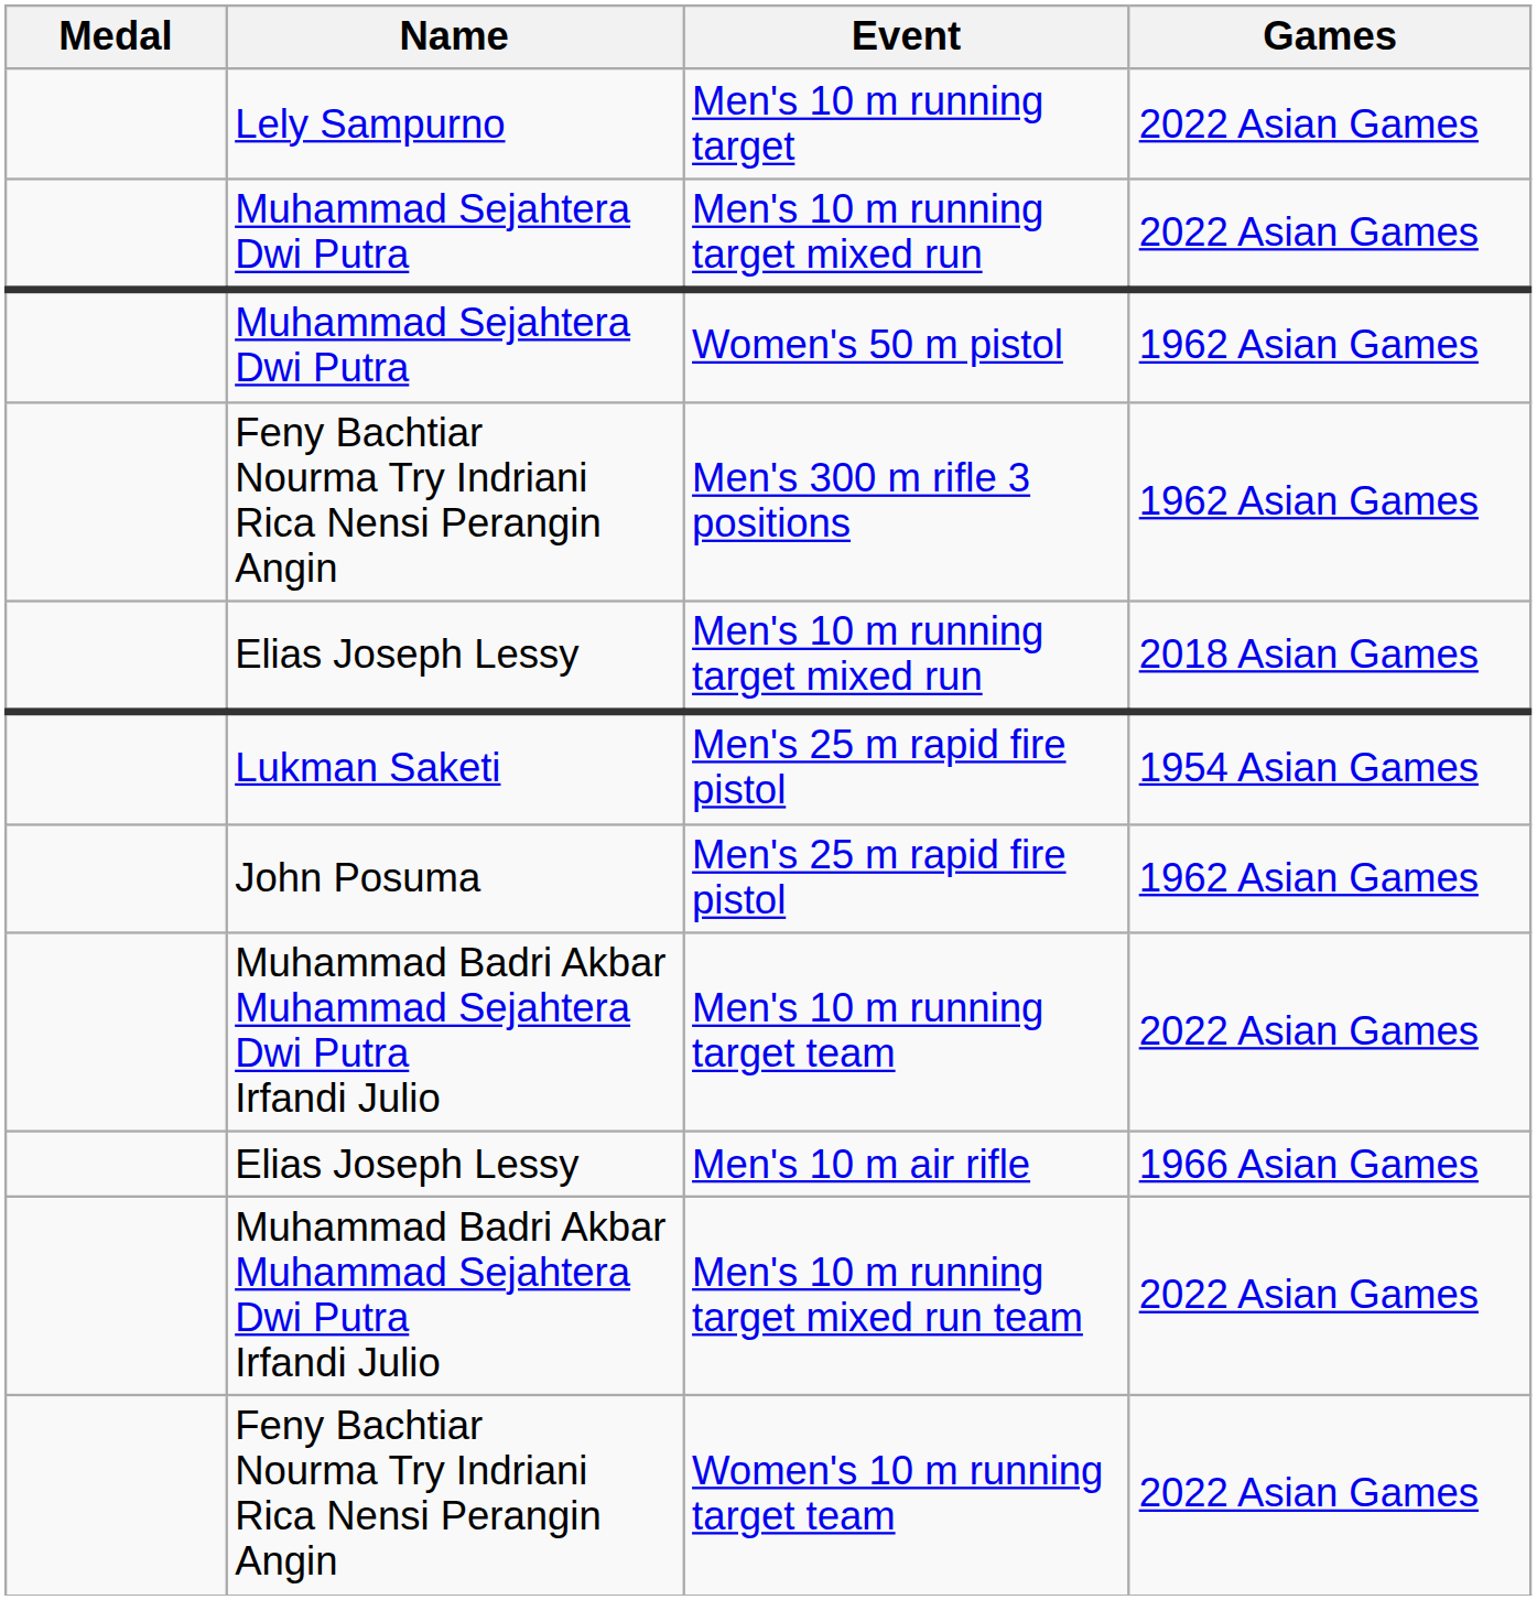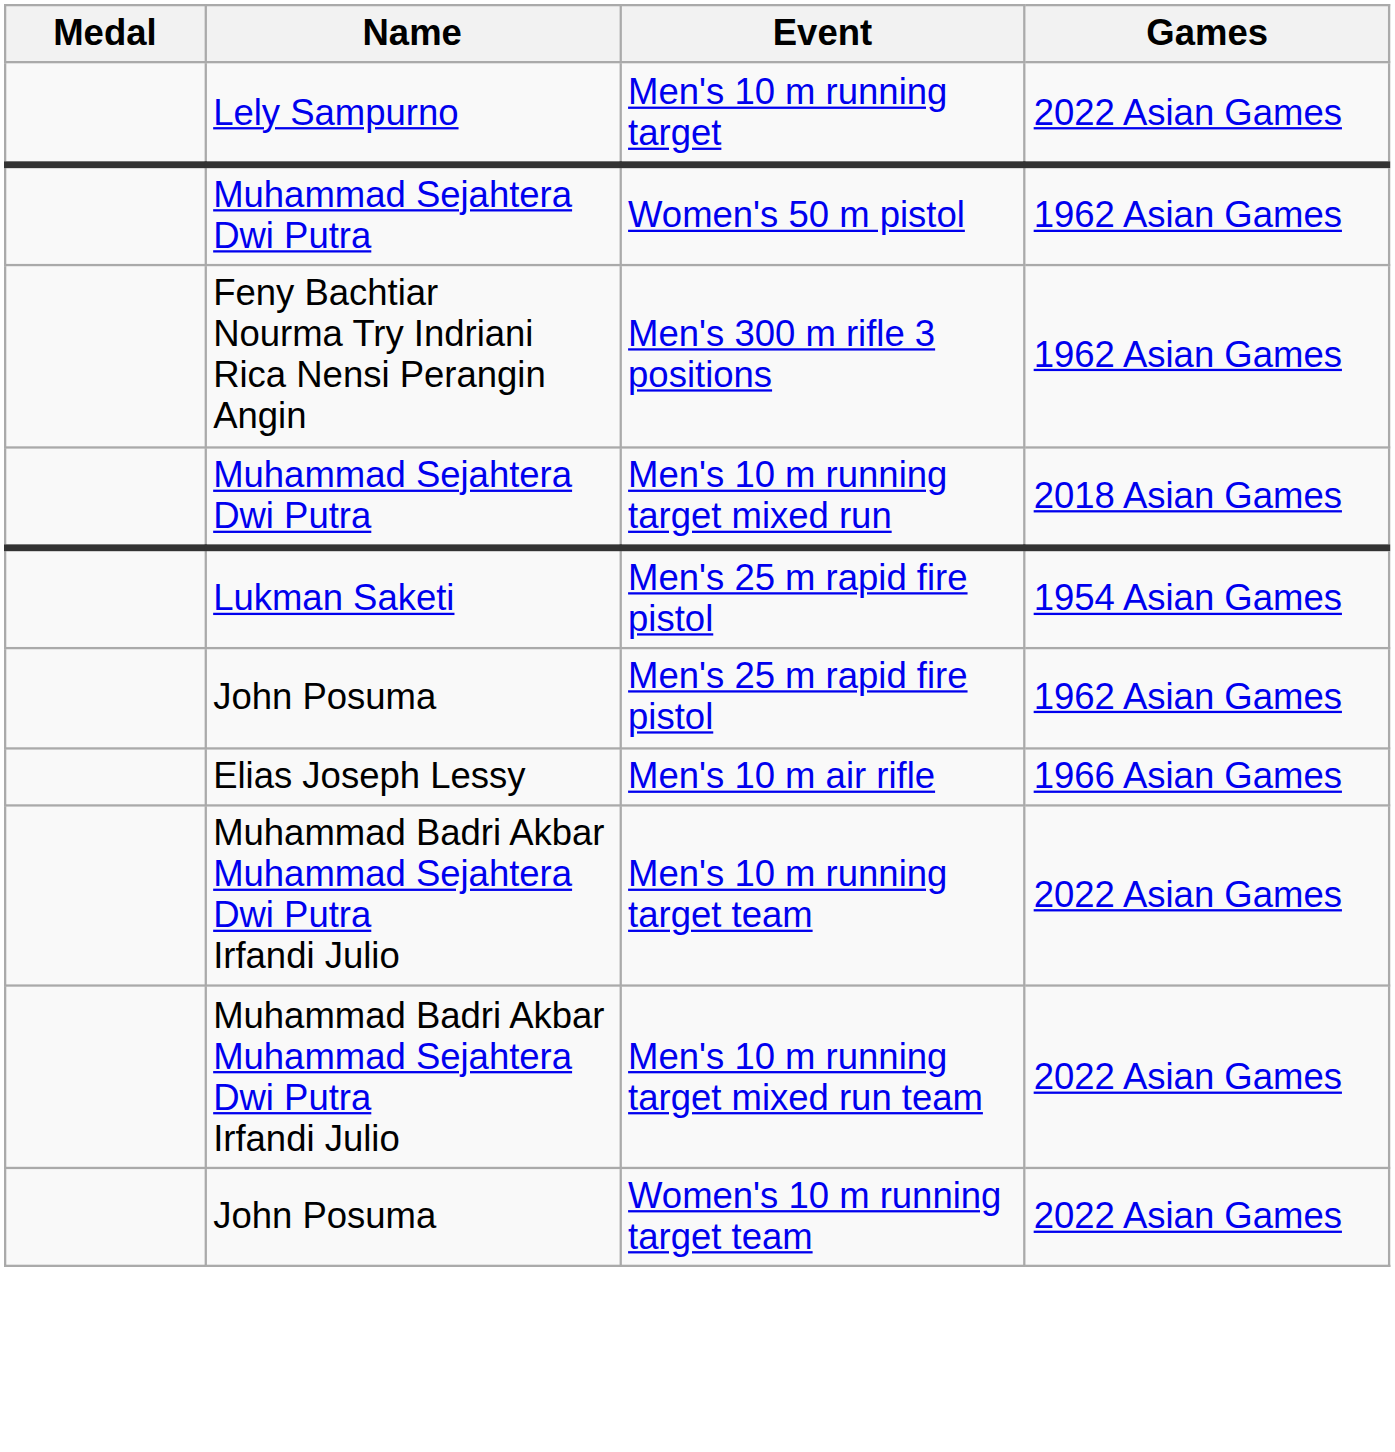 <table class="wikitable sortable" style="font-size:100%">
 <tr>
 <th width="90">Medal</th>
 <th width="200">Name</th>
 <th width="200">Event</th>
 <th width="180">Games</th>
 </tr>
 <tr>
 <td></td>
 <td><a href='#'>Lely Sampurno</a></td>
 <td><a href='#'>Men's 10 m running target</a></td>
-<td><a href='#'>2022 Asian Games</a></td>
-</tr>
-<tr>
-<td></td>
-<td><a href='#'>Muhammad Sejahtera Dwi Putra</a></td>
-<td><a href='#'>Men's 10 m running target mixed run</a></td>
 <td><a href='#'>2022 Asian Games</a></td>
 </tr>
 <tr style="border-top: 3px solid #333333;">
 <td></td>
 <td><a href='#'>Muhammad Sejahtera Dwi Putra</a></td>
 <td><a href='#'>Women's 50 m pistol</a></td>
 <td><a href='#'>1962 Asian Games</a></td>
 </tr>
 <tr>
 <td></td>
 <td>Feny Bachtiar<br>Nourma Try Indriani<br>Rica Nensi Perangin Angin</td>
 <td><a href='#'>Men's 300 m rifle 3 positions</a></td>
 <td><a href='#'>1962 Asian Games</a></td>
 </tr>
 <tr>
 <td></td>
-<td>Elias Joseph Lessy</td>
+<td><a href='#'>Muhammad Sejahtera Dwi Putra</a></td>
 <td><a href='#'>Men's 10 m running target mixed run</a></td>
 <td><a href='#'>2018 Asian Games</a></td>
 </tr>
 <tr style="border-top: 3px solid #333333;">
 <td></td>
 <td><a href='#'>Lukman Saketi</a></td>
 <td><a href='#'>Men's 25 m rapid fire pistol</a></td>
 <td><a href='#'>1954 Asian Games</a></td>
 </tr>
 <tr>
 <td></td>
 <td>John Posuma</td>
 <td><a href='#'>Men's 25 m rapid fire pistol</a></td>
 <td><a href='#'>1962 Asian Games</a></td>
 </tr>
 <tr>
 <td></td>
+<td>Elias Joseph Lessy</td>
+<td><a href='#'>Men's 10 m air rifle</a></td>
+<td><a href='#'>1966 Asian Games</a></td>
+</tr>
+<tr>
+<td></td>
 <td>Muhammad Badri Akbar<br><a href='#'>Muhammad Sejahtera Dwi Putra</a><br>Irfandi Julio</td>
 <td><a href='#'>Men's 10 m running target team</a></td>
 <td><a href='#'>2022 Asian Games</a></td>
-</tr>
-<tr>
-<td></td>
-<td>Elias Joseph Lessy</td>
-<td><a href='#'>Men's 10 m air rifle</a></td>
-<td><a href='#'>1966 Asian Games</a></td>
 </tr>
 <tr>
 <td></td>
 <td>Muhammad Badri Akbar<br><a href='#'>Muhammad Sejahtera Dwi Putra</a><br>Irfandi Julio</td>
 <td><a href='#'>Men's 10 m running target mixed run team</a></td>
 <td><a href='#'>2022 Asian Games</a></td>
 </tr>
 <tr>
 <td></td>
-<td>Feny Bachtiar<br>Nourma Try Indriani<br>Rica Nensi Perangin Angin</td>
+<td>John Posuma</td>
 <td><a href='#'>Women's 10 m running target team</a></td>
 <td><a href='#'>2022 Asian Games</a></td>
 </tr>
 <tr>
 </tr>
 </table>
